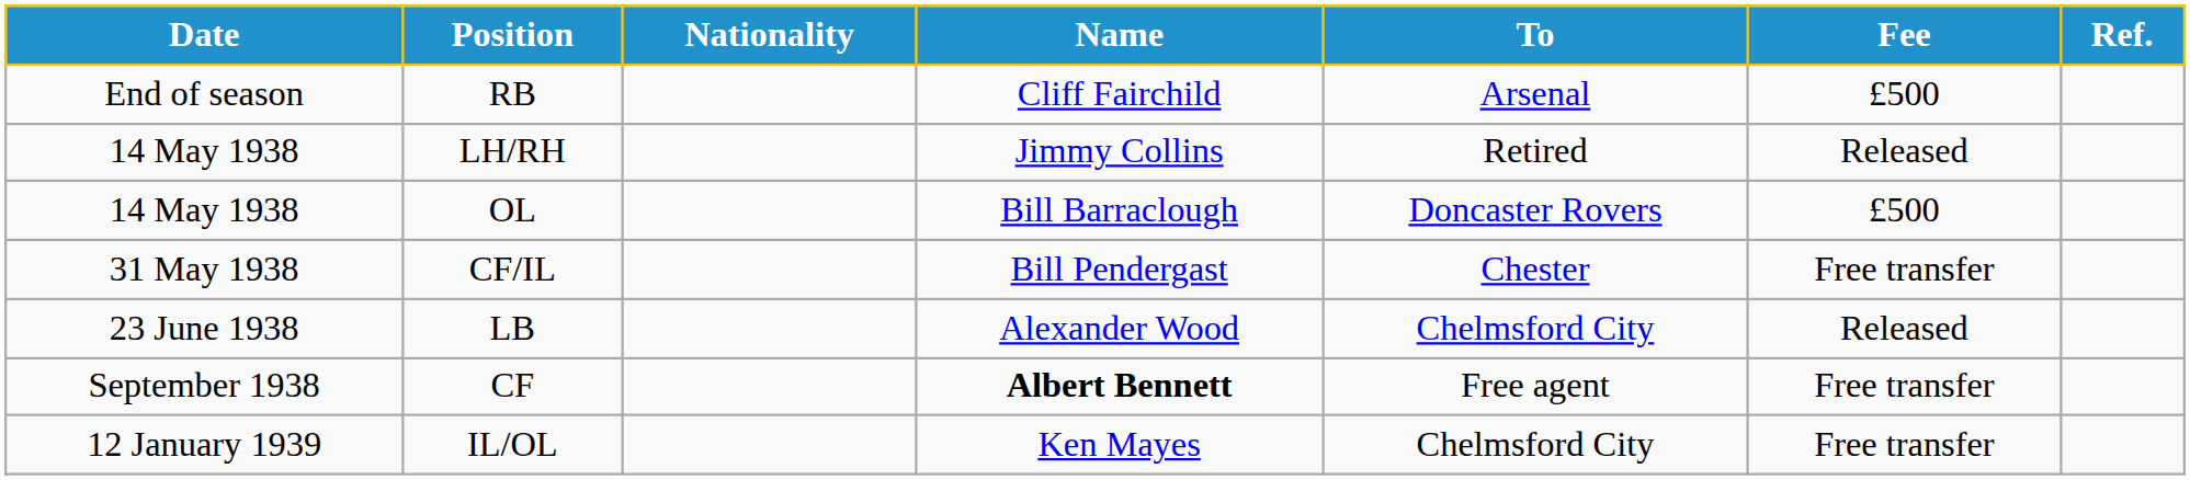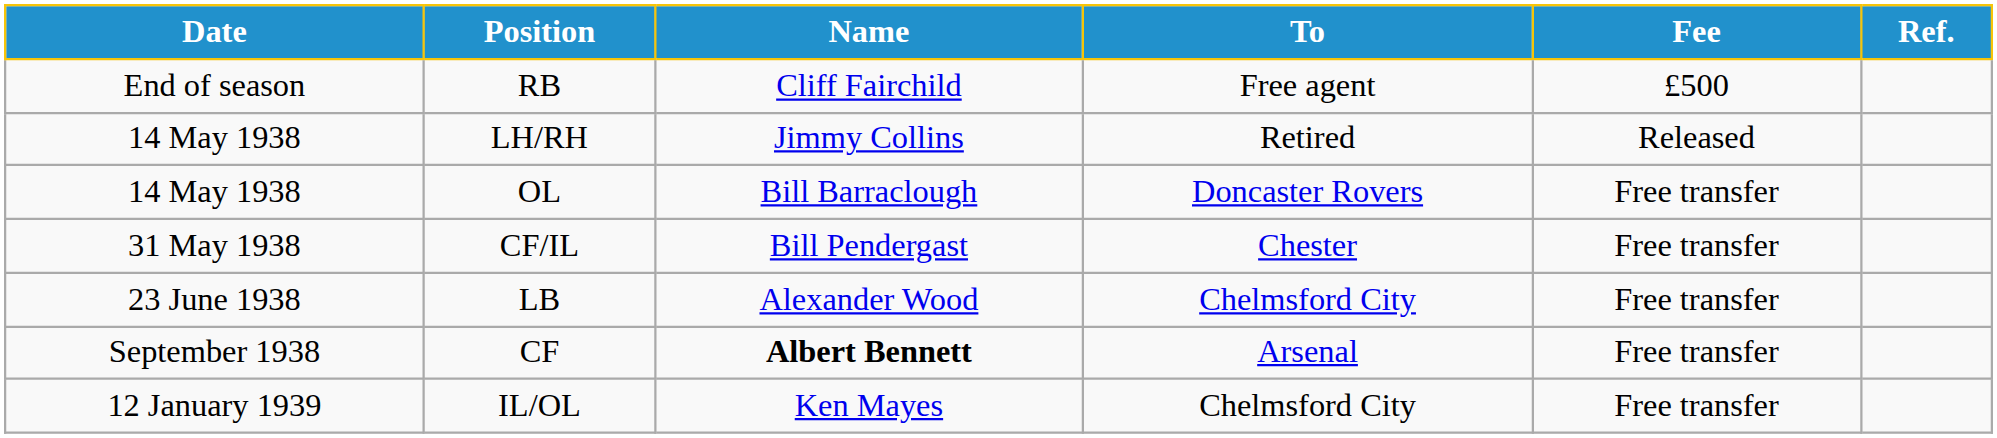 <table class="wikitable" style="text-align:center; font-size:90%; width:100%;">
 <tr>
 <th style="background:#2191CC; color:white; border:1px solid #F7C408; text-align:center;">Date</th>
 <th style="background:#2191CC; color:white; border:1px solid #F7C408; text-align:center;">Position</th>
-<th style="background:#2191CC; color:white; border:1px solid #F7C408; text-align:center;">Nationality</th>
 <th style="background:#2191CC; color:white; border:1px solid #F7C408; text-align:center;">Name</th>
 <th style="background:#2191CC; color:white; border:1px solid #F7C408; text-align:center;">To</th>
 <th style="background:#2191CC; color:white; border:1px solid #F7C408; text-align:center;">Fee</th>
 <th style="background:#2191CC; color:white; border:1px solid #F7C408; text-align:center;">Ref.</th>
 </tr>
 <tr>
 <td>End of season</td>
 <td>RB</td>
-<td></td>
 <td><a href='#'>Cliff Fairchild</a></td>
-<td> <a href='#'>Arsenal</a></td>
+<td>Free agent</td>
 <td>£500</td>
 <td></td>
 </tr>
 <tr>
 <td>14 May 1938</td>
 <td>LH/RH</td>
-<td></td>
 <td><a href='#'>Jimmy Collins</a></td>
 <td>Retired</td>
 <td>Released</td>
 <td></td>
 </tr>
 <tr>
 <td>14 May 1938</td>
 <td>OL</td>
-<td></td>
 <td><a href='#'>Bill Barraclough</a></td>
 <td> <a href='#'>Doncaster Rovers</a></td>
-<td>£500</td>
+<td>Free transfer</td>
 <td></td>
 </tr>
 <tr>
 <td>31 May 1938</td>
 <td>CF/IL</td>
-<td></td>
 <td><a href='#'>Bill Pendergast</a></td>
 <td> <a href='#'>Chester</a></td>
 <td>Free transfer</td>
 <td></td>
 </tr>
 <tr>
 <td>23 June 1938</td>
 <td>LB</td>
-<td></td>
 <td><a href='#'>Alexander Wood</a></td>
 <td> <a href='#'>Chelmsford City</a></td>
-<td>Released</td>
+<td>Free transfer</td>
 <td></td>
 </tr>
 <tr>
 <td>September 1938</td>
 <td>CF</td>
-<td></td>
 <td><strong>Albert Bennett</strong></td>
-<td>Free agent</td>
+<td> <a href='#'>Arsenal</a></td>
 <td>Free transfer</td>
 <td></td>
 </tr>
 <tr>
 <td>12 January 1939</td>
 <td>IL/OL</td>
-<td></td>
 <td><a href='#'>Ken Mayes</a></td>
 <td> Chelmsford City</td>
 <td>Free transfer</td>
 <td></td>
 </tr>
 </table>
